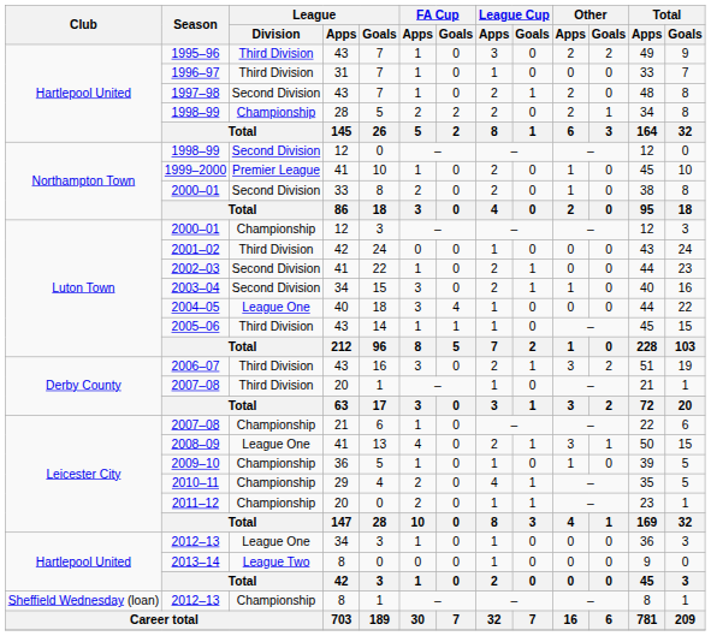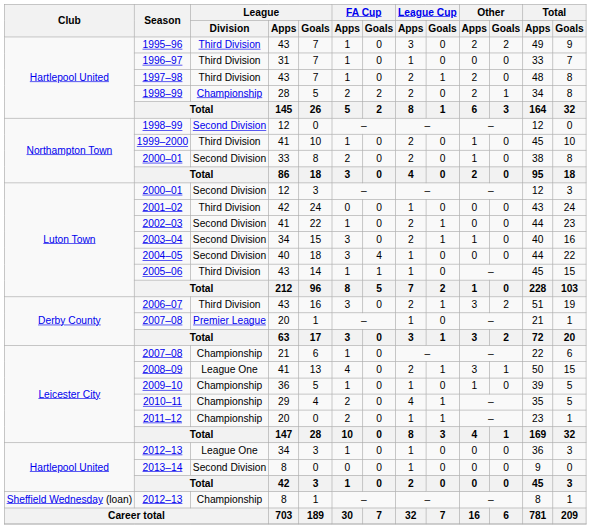 <table class="wikitable" style="text-align:center">
 <tr>
 <th rowspan="2">Club</th>
 <th rowspan="2">Season</th>
 <th colspan="3">League</th>
 <th colspan="2"><a href='#'>FA Cup</a></th>
 <th colspan="2"><a href='#'>League Cup</a></th>
 <th colspan="2">Other</th>
 <th colspan="2">Total</th>
 </tr>
 <tr>
 <th>Division</th>
 <th>Apps</th>
 <th>Goals</th>
 <th>Apps</th>
 <th>Goals</th>
 <th>Apps</th>
 <th>Goals</th>
 <th>Apps</th>
 <th>Goals</th>
 <th>Apps</th>
 <th>Goals</th>
 </tr>
 <tr>
 <td rowspan="5"><a href='#'>Hartlepool United</a></td>
 <td><a href='#'>1995–96</a></td>
 <td><a href='#'>Third Division</a></td>
 <td>43</td>
 <td>7</td>
 <td>1</td>
 <td>0</td>
 <td>3</td>
 <td>0</td>
 <td>2</td>
 <td>2</td>
 <td>49</td>
 <td>9</td>
 </tr>
 <tr>
 <td><a href='#'>1996–97</a></td>
 <td>Third Division</td>
 <td>31</td>
 <td>7</td>
 <td>1</td>
 <td>0</td>
 <td>1</td>
 <td>0</td>
 <td>0</td>
 <td>0</td>
 <td>33</td>
 <td>7</td>
 </tr>
 <tr>
 <td><a href='#'>1997–98</a></td>
-<td>Second Division</td>
+<td>Third Division</td>
 <td>43</td>
 <td>7</td>
 <td>1</td>
 <td>0</td>
 <td>2</td>
 <td>1</td>
 <td>2</td>
 <td>0</td>
 <td>48</td>
 <td>8</td>
 </tr>
 <tr>
 <td><a href='#'>1998–99</a></td>
 <td><a href='#'>Championship</a></td>
 <td>28</td>
 <td>5</td>
 <td>2</td>
 <td>2</td>
 <td>2</td>
 <td>0</td>
 <td>2</td>
 <td>1</td>
 <td>34</td>
 <td>8</td>
 </tr>
 <tr>
 <th colspan="2">Total</th>
 <th>145</th>
 <th>26</th>
 <th>5</th>
 <th>2</th>
 <th>8</th>
 <th>1</th>
 <th>6</th>
 <th>3</th>
 <th>164</th>
 <th>32</th>
 </tr>
 <tr>
 <td rowspan="4"><a href='#'>Northampton Town</a></td>
 <td><a href='#'>1998–99</a></td>
 <td><a href='#'>Second Division</a></td>
 <td>12</td>
 <td>0</td>
 <td colspan="2">–</td>
 <td colspan="2">–</td>
 <td colspan="2">–</td>
 <td>12</td>
 <td>0</td>
 </tr>
 <tr>
 <td><a href='#'>1999–2000</a></td>
-<td><a href='#'>Premier League</a></td>
+<td>Third Division</td>
 <td>41</td>
 <td>10</td>
 <td>1</td>
 <td>0</td>
 <td>2</td>
 <td>0</td>
 <td>1</td>
 <td>0</td>
 <td>45</td>
 <td>10</td>
 </tr>
 <tr>
 <td><a href='#'>2000–01</a></td>
 <td>Second Division</td>
 <td>33</td>
 <td>8</td>
 <td>2</td>
 <td>0</td>
 <td>2</td>
 <td>0</td>
 <td>1</td>
 <td>0</td>
 <td>38</td>
 <td>8</td>
 </tr>
 <tr>
 <th colspan="2">Total</th>
 <th>86</th>
 <th>18</th>
 <th>3</th>
 <th>0</th>
 <th>4</th>
 <th>0</th>
 <th>2</th>
 <th>0</th>
 <th>95</th>
 <th>18</th>
 </tr>
 <tr>
 <td rowspan="7"><a href='#'>Luton Town</a></td>
 <td><a href='#'>2000–01</a></td>
-<td>Championship</td>
+<td>Second Division</td>
 <td>12</td>
 <td>3</td>
 <td colspan="2">–</td>
 <td colspan="2">–</td>
 <td colspan="2">–</td>
 <td>12</td>
 <td>3</td>
 </tr>
 <tr>
 <td><a href='#'>2001–02</a></td>
 <td>Third Division</td>
 <td>42</td>
 <td>24</td>
 <td>0</td>
 <td>0</td>
 <td>1</td>
 <td>0</td>
 <td>0</td>
 <td>0</td>
 <td>43</td>
 <td>24</td>
 </tr>
 <tr>
 <td><a href='#'>2002–03</a></td>
 <td>Second Division</td>
 <td>41</td>
 <td>22</td>
 <td>1</td>
 <td>0</td>
 <td>2</td>
 <td>1</td>
 <td>0</td>
 <td>0</td>
 <td>44</td>
 <td>23</td>
 </tr>
 <tr>
 <td><a href='#'>2003–04</a></td>
 <td>Second Division</td>
 <td>34</td>
 <td>15</td>
 <td>3</td>
 <td>0</td>
 <td>2</td>
 <td>1</td>
 <td>1</td>
 <td>0</td>
 <td>40</td>
 <td>16</td>
 </tr>
 <tr>
 <td><a href='#'>2004–05</a></td>
-<td><a href='#'>League One</a></td>
+<td>Second Division</td>
 <td>40</td>
 <td>18</td>
 <td>3</td>
 <td>4</td>
 <td>1</td>
 <td>0</td>
 <td>0</td>
 <td>0</td>
 <td>44</td>
 <td>22</td>
 </tr>
 <tr>
 <td><a href='#'>2005–06</a></td>
 <td>Third Division</td>
 <td>43</td>
 <td>14</td>
 <td>1</td>
 <td>1</td>
 <td>1</td>
 <td>0</td>
 <td colspan="2">–</td>
 <td>45</td>
 <td>15</td>
 </tr>
 <tr>
 <th colspan="2">Total</th>
 <th>212</th>
 <th>96</th>
 <th>8</th>
 <th>5</th>
 <th>7</th>
 <th>2</th>
 <th>1</th>
 <th>0</th>
 <th>228</th>
 <th>103</th>
 </tr>
 <tr>
 <td rowspan="3"><a href='#'>Derby County</a></td>
 <td><a href='#'>2006–07</a></td>
 <td>Third Division</td>
 <td>43</td>
 <td>16</td>
 <td>3</td>
 <td>0</td>
 <td>2</td>
 <td>1</td>
 <td>3</td>
 <td>2</td>
 <td>51</td>
 <td>19</td>
 </tr>
 <tr>
 <td><a href='#'>2007–08</a></td>
-<td>Third Division</td>
+<td><a href='#'>Premier League</a></td>
 <td>20</td>
 <td>1</td>
 <td colspan="2">–</td>
 <td>1</td>
 <td>0</td>
 <td colspan="2">–</td>
 <td>21</td>
 <td>1</td>
 </tr>
 <tr>
 <th colspan="2">Total</th>
 <th>63</th>
 <th>17</th>
 <th>3</th>
 <th>0</th>
 <th>3</th>
 <th>1</th>
 <th>3</th>
 <th>2</th>
 <th>72</th>
 <th>20</th>
 </tr>
 <tr>
 <td rowspan="6"><a href='#'>Leicester City</a></td>
 <td><a href='#'>2007–08</a></td>
 <td>Championship</td>
 <td>21</td>
 <td>6</td>
 <td>1</td>
 <td>0</td>
 <td colspan="2">–</td>
 <td colspan="2">–</td>
 <td>22</td>
 <td>6</td>
 </tr>
 <tr>
 <td><a href='#'>2008–09</a></td>
 <td>League One</td>
 <td>41</td>
 <td>13</td>
 <td>4</td>
 <td>0</td>
 <td>2</td>
 <td>1</td>
 <td>3</td>
 <td>1</td>
 <td>50</td>
 <td>15</td>
 </tr>
 <tr>
 <td><a href='#'>2009–10</a></td>
 <td>Championship</td>
 <td>36</td>
 <td>5</td>
 <td>1</td>
 <td>0</td>
 <td>1</td>
 <td>0</td>
 <td>1</td>
 <td>0</td>
 <td>39</td>
 <td>5</td>
 </tr>
 <tr>
 <td><a href='#'>2010–11</a></td>
 <td>Championship</td>
 <td>29</td>
 <td>4</td>
 <td>2</td>
 <td>0</td>
 <td>4</td>
 <td>1</td>
 <td colspan="2">–</td>
 <td>35</td>
 <td>5</td>
 </tr>
 <tr>
 <td><a href='#'>2011–12</a></td>
 <td>Championship</td>
 <td>20</td>
 <td>0</td>
 <td>2</td>
 <td>0</td>
 <td>1</td>
 <td>1</td>
 <td colspan="2">–</td>
 <td>23</td>
 <td>1</td>
 </tr>
 <tr>
 <th colspan="2">Total</th>
 <th>147</th>
 <th>28</th>
 <th>10</th>
 <th>0</th>
 <th>8</th>
 <th>3</th>
 <th>4</th>
 <th>1</th>
 <th>169</th>
 <th>32</th>
 </tr>
 <tr>
 <td rowspan="3"><a href='#'>Hartlepool United</a></td>
 <td><a href='#'>2012–13</a></td>
 <td>League One</td>
 <td>34</td>
 <td>3</td>
 <td>1</td>
 <td>0</td>
 <td>1</td>
 <td>0</td>
 <td>0</td>
 <td>0</td>
 <td>36</td>
 <td>3</td>
 </tr>
 <tr>
 <td><a href='#'>2013–14</a></td>
-<td><a href='#'>League Two</a></td>
+<td>Second Division</td>
 <td>8</td>
 <td>0</td>
 <td>0</td>
 <td>0</td>
 <td>1</td>
 <td>0</td>
 <td>0</td>
 <td>0</td>
 <td>9</td>
 <td>0</td>
 </tr>
 <tr>
 <th colspan="2">Total</th>
 <th>42</th>
 <th>3</th>
 <th>1</th>
 <th>0</th>
 <th>2</th>
 <th>0</th>
 <th>0</th>
 <th>0</th>
 <th>45</th>
 <th>3</th>
 </tr>
 <tr>
 <td><a href='#'>Sheffield Wednesday</a> (loan)</td>
 <td><a href='#'>2012–13</a></td>
 <td>Championship</td>
 <td>8</td>
 <td>1</td>
 <td colspan="2">–</td>
 <td colspan="2">–</td>
 <td colspan="2">–</td>
 <td>8</td>
 <td>1</td>
 </tr>
 <tr>
 <th colspan="3">Career total</th>
 <th>703</th>
 <th>189</th>
 <th>30</th>
 <th>7</th>
 <th>32</th>
 <th>7</th>
 <th>16</th>
 <th>6</th>
 <th>781</th>
 <th>209</th>
 </tr>
 <tr>
 </tr>
 </table>
